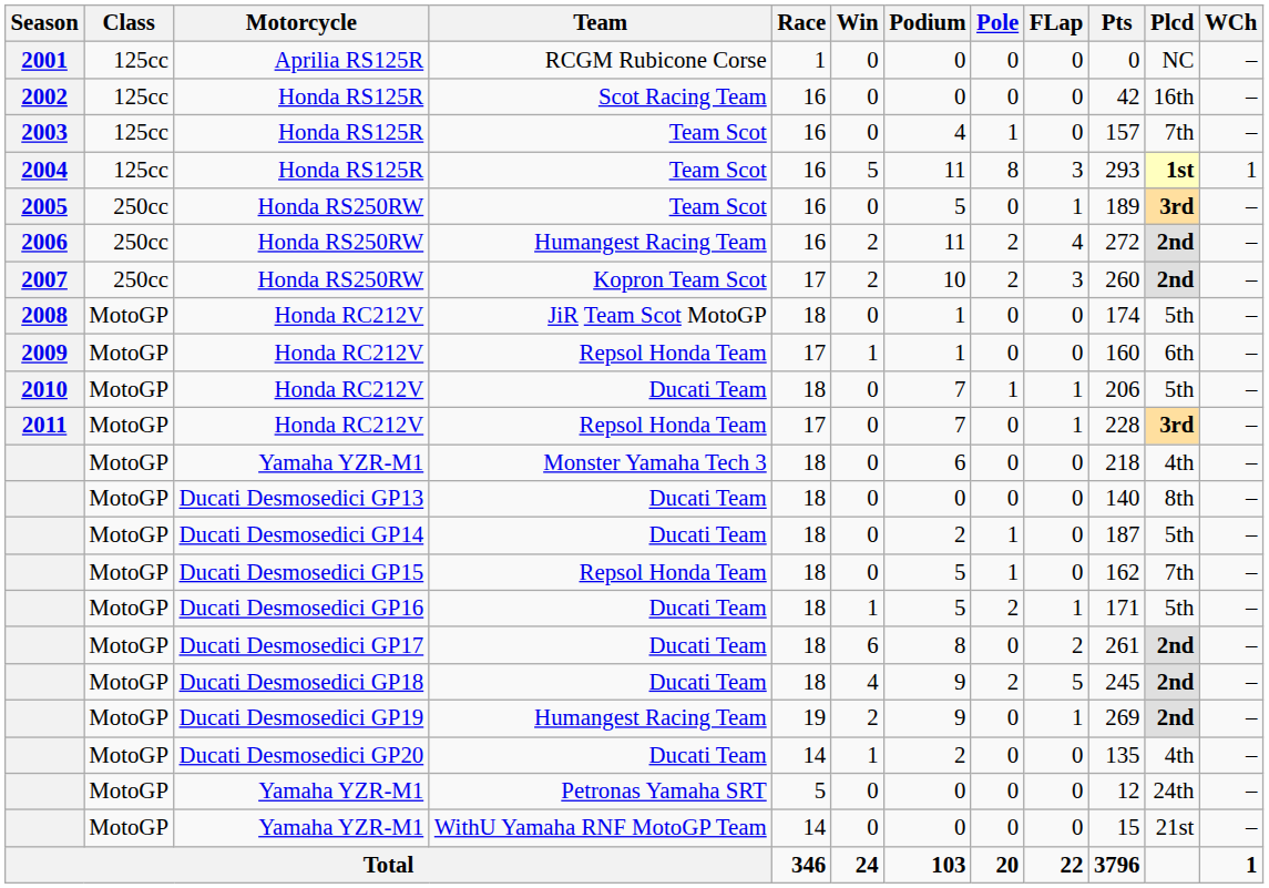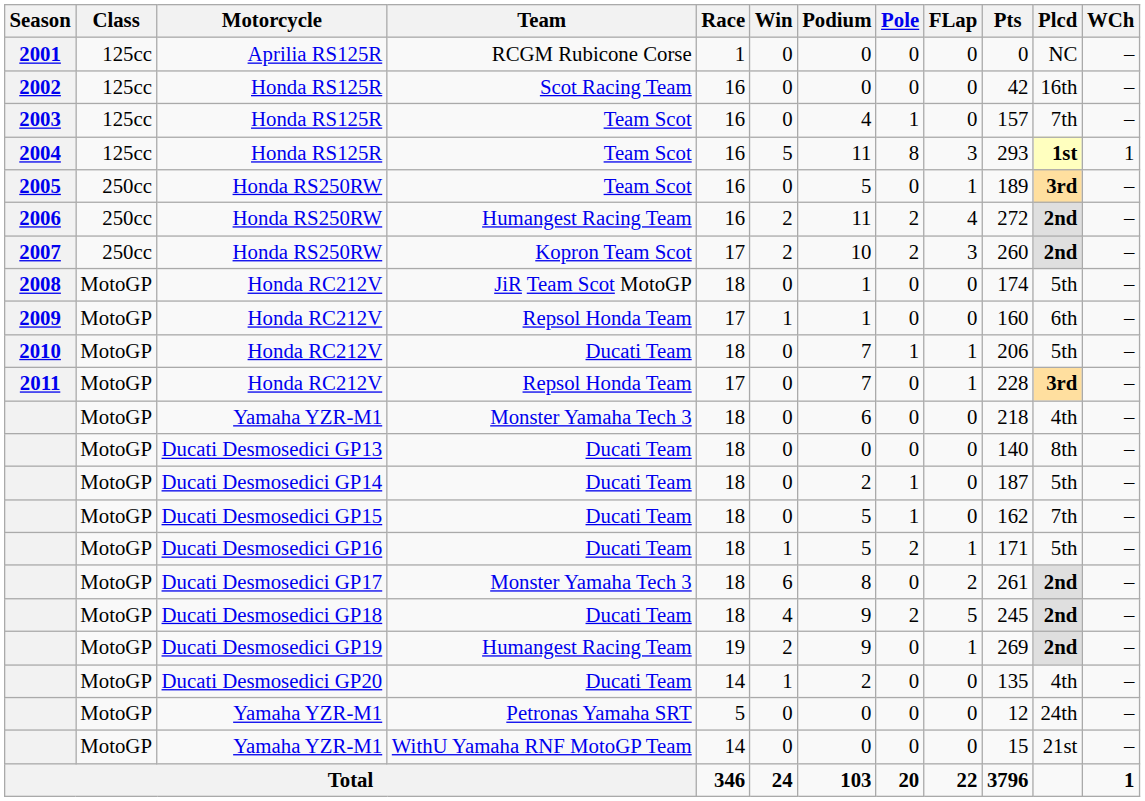 <table class="wikitable">
 <tr>
 <th>Season</th>
 <th>Class</th>
 <th>Motorcycle</th>
 <th>Team</th>
 <th>Race</th>
 <th>Win</th>
 <th>Podium</th>
 <th><a href='#'>Pole</a></th>
 <th>FLap</th>
 <th>Pts</th>
 <th>Plcd</th>
 <th>WCh</th>
 </tr>
 <tr align="right">
 <th><a href='#'>2001</a></th>
 <td>125cc</td>
 <td><a href='#'>Aprilia RS125R</a></td>
 <td>RCGM Rubicone Corse</td>
 <td>1</td>
 <td>0</td>
 <td>0</td>
 <td>0</td>
 <td>0</td>
 <td>0</td>
 <td>NC</td>
 <td> –</td>
 </tr>
 <tr align="right">
 <th><a href='#'>2002</a></th>
 <td>125cc</td>
 <td><a href='#'>Honda RS125R</a></td>
 <td><a href='#'>Scot Racing Team</a></td>
 <td>16</td>
 <td>0</td>
 <td>0</td>
 <td>0</td>
 <td>0</td>
 <td>42</td>
 <td>16th</td>
 <td> –</td>
 </tr>
 <tr align="right">
 <th><a href='#'>2003</a></th>
 <td>125cc</td>
 <td><a href='#'>Honda RS125R</a></td>
 <td><a href='#'>Team Scot</a></td>
 <td>16</td>
 <td>0</td>
 <td>4</td>
 <td>1</td>
 <td>0</td>
 <td>157</td>
 <td>7th</td>
 <td> –</td>
 </tr>
 <tr align="right">
 <th><a href='#'>2004</a></th>
 <td>125cc</td>
 <td><a href='#'>Honda RS125R</a></td>
 <td><a href='#'>Team Scot</a></td>
 <td>16</td>
 <td>5</td>
 <td>11</td>
 <td>8</td>
 <td>3</td>
 <td>293</td>
 <td style="background:#FFFFBF;"><strong>1st</strong></td>
 <td>1</td>
 </tr>
 <tr align="right">
 <th><a href='#'>2005</a></th>
 <td>250cc</td>
 <td><a href='#'>Honda RS250RW</a></td>
 <td><a href='#'>Team Scot</a></td>
 <td>16</td>
 <td>0</td>
 <td>5</td>
 <td>0</td>
 <td>1</td>
 <td>189</td>
 <td style="background:#FFDF9F;"><strong>3rd</strong></td>
 <td> –</td>
 </tr>
 <tr align="right">
 <th><a href='#'>2006</a></th>
 <td>250cc</td>
 <td><a href='#'>Honda RS250RW</a></td>
 <td><a href='#'>Humangest Racing Team</a></td>
 <td>16</td>
 <td>2</td>
 <td>11</td>
 <td>2</td>
 <td>4</td>
 <td>272</td>
 <td style="background:#DFDFDF;"><strong>2nd</strong></td>
 <td> –</td>
 </tr>
 <tr align="right">
 <th><a href='#'>2007</a></th>
 <td>250cc</td>
 <td><a href='#'>Honda RS250RW</a></td>
 <td><a href='#'>Kopron Team Scot</a></td>
 <td>17</td>
 <td>2</td>
 <td>10</td>
 <td>2</td>
 <td>3</td>
 <td>260</td>
 <td style="background:#DFDFDF;"><strong>2nd</strong></td>
 <td> –</td>
 </tr>
 <tr align="right">
 <th><a href='#'>2008</a></th>
 <td>MotoGP</td>
 <td><a href='#'>Honda RC212V</a></td>
 <td><a href='#'>JiR</a> <a href='#'>Team Scot</a> MotoGP</td>
 <td>18</td>
 <td>0</td>
 <td>1</td>
 <td>0</td>
 <td>0</td>
 <td>174</td>
 <td>5th</td>
 <td> –</td>
 </tr>
 <tr align="right">
 <th><a href='#'>2009</a></th>
 <td>MotoGP</td>
 <td><a href='#'>Honda RC212V</a></td>
 <td><a href='#'>Repsol Honda Team</a></td>
 <td>17</td>
 <td>1</td>
 <td>1</td>
 <td>0</td>
 <td>0</td>
 <td>160</td>
 <td>6th</td>
 <td> –</td>
 </tr>
 <tr align="right">
 <th><a href='#'>2010</a></th>
 <td>MotoGP</td>
 <td><a href='#'>Honda RC212V</a></td>
 <td><a href='#'>Ducati Team</a></td>
 <td>18</td>
 <td>0</td>
 <td>7</td>
 <td>1</td>
 <td>1</td>
 <td>206</td>
 <td>5th</td>
 <td> –</td>
 </tr>
 <tr align="right">
 <th><a href='#'>2011</a></th>
 <td>MotoGP</td>
 <td><a href='#'>Honda RC212V</a></td>
 <td><a href='#'>Repsol Honda Team</a></td>
 <td>17</td>
 <td>0</td>
 <td>7</td>
 <td>0</td>
 <td>1</td>
 <td>228</td>
 <td style="background:#FFDF9F;"><strong>3rd</strong></td>
 <td> –</td>
 </tr>
 <tr align="right">
 <th></th>
 <td>MotoGP</td>
 <td><a href='#'>Yamaha YZR-M1</a></td>
 <td><a href='#'>Monster Yamaha Tech 3</a></td>
 <td>18</td>
 <td>0</td>
 <td>6</td>
 <td>0</td>
 <td>0</td>
 <td>218</td>
 <td>4th</td>
 <td> –</td>
 </tr>
 <tr align="right">
 <th></th>
 <td>MotoGP</td>
 <td><a href='#'>Ducati Desmosedici GP13</a></td>
 <td><a href='#'>Ducati Team</a></td>
 <td>18</td>
 <td>0</td>
 <td>0</td>
 <td>0</td>
 <td>0</td>
 <td>140</td>
 <td>8th</td>
 <td> –</td>
 </tr>
 <tr align="right">
 <th></th>
 <td>MotoGP</td>
 <td><a href='#'>Ducati Desmosedici GP14</a></td>
 <td><a href='#'>Ducati Team</a></td>
 <td>18</td>
 <td>0</td>
 <td>2</td>
 <td>1</td>
 <td>0</td>
 <td>187</td>
 <td>5th</td>
 <td> –</td>
 </tr>
 <tr align="right">
 <th></th>
 <td>MotoGP</td>
 <td><a href='#'>Ducati Desmosedici GP15</a></td>
-<td><a href='#'>Repsol Honda Team</a></td>
+<td><a href='#'>Ducati Team</a></td>
 <td>18</td>
 <td>0</td>
 <td>5</td>
 <td>1</td>
 <td>0</td>
 <td>162</td>
 <td>7th</td>
 <td> –</td>
 </tr>
 <tr align="right">
 <th></th>
 <td>MotoGP</td>
 <td><a href='#'>Ducati Desmosedici GP16</a></td>
 <td><a href='#'>Ducati Team</a></td>
 <td>18</td>
 <td>1</td>
 <td>5</td>
 <td>2</td>
 <td>1</td>
 <td>171</td>
 <td>5th</td>
 <td> –</td>
 </tr>
 <tr align="right">
 <th></th>
 <td>MotoGP</td>
 <td><a href='#'>Ducati Desmosedici GP17</a></td>
-<td><a href='#'>Ducati Team</a></td>
+<td><a href='#'>Monster Yamaha Tech 3</a></td>
 <td>18</td>
 <td>6</td>
 <td>8</td>
 <td>0</td>
 <td>2</td>
 <td>261</td>
 <td style="background:#DFDFDF;"><strong>2nd</strong></td>
 <td> –</td>
 </tr>
 <tr align="right">
 <th></th>
 <td>MotoGP</td>
 <td><a href='#'>Ducati Desmosedici GP18</a></td>
 <td><a href='#'>Ducati Team</a></td>
 <td>18</td>
 <td>4</td>
 <td>9</td>
 <td>2</td>
 <td>5</td>
 <td>245</td>
 <td style="background:#DFDFDF;"><strong>2nd</strong></td>
 <td> –</td>
 </tr>
 <tr align="right">
 <th></th>
 <td>MotoGP</td>
 <td><a href='#'>Ducati Desmosedici GP19</a></td>
 <td><a href='#'>Humangest Racing Team</a></td>
 <td>19</td>
 <td>2</td>
 <td>9</td>
 <td>0</td>
 <td>1</td>
 <td>269</td>
 <td style="background:#DFDFDF;"><strong>2nd</strong></td>
 <td> –</td>
 </tr>
 <tr align="right">
 <th></th>
 <td>MotoGP</td>
 <td><a href='#'>Ducati Desmosedici GP20</a></td>
 <td><a href='#'>Ducati Team</a></td>
 <td>14</td>
 <td>1</td>
 <td>2</td>
 <td>0</td>
 <td>0</td>
 <td>135</td>
 <td>4th</td>
 <td> –</td>
 </tr>
 <tr align="right">
 <th></th>
 <td>MotoGP</td>
 <td><a href='#'>Yamaha YZR-M1</a></td>
 <td><a href='#'>Petronas Yamaha SRT</a></td>
 <td>5</td>
 <td>0</td>
 <td>0</td>
 <td>0</td>
 <td>0</td>
 <td>12</td>
 <td>24th</td>
 <td> –</td>
 </tr>
 <tr align="right">
 <th></th>
 <td>MotoGP</td>
 <td><a href='#'>Yamaha YZR-M1</a></td>
 <td><a href='#'>WithU Yamaha RNF MotoGP Team</a></td>
 <td>14</td>
 <td>0</td>
 <td>0</td>
 <td>0</td>
 <td>0</td>
 <td>15</td>
 <td>21st</td>
 <td> –</td>
 </tr>
 <tr align="right">
 <th colspan="4">Total</th>
 <td><strong>346</strong></td>
 <td><strong>24</strong></td>
 <td><strong>103</strong></td>
 <td><strong>20</strong></td>
 <td><strong>22</strong></td>
 <td><strong>3796</strong></td>
 <td></td>
 <td><strong>1</strong></td>
 </tr>
 </table>
